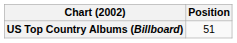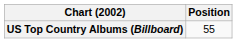 <table class="wikitable plainrowheaders" style="text-align:center">
 <tr>
 <th scope="col">Chart (2002)</th>
 <th scope="col">Position</th>
 </tr>
 <tr>
 <th scope="row">US Top Country Albums (<em>Billboard</em>)</th>
-<td>51</td>
+<td>55</td>
 </tr>
 </table>
